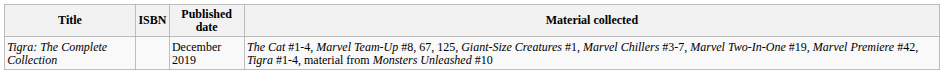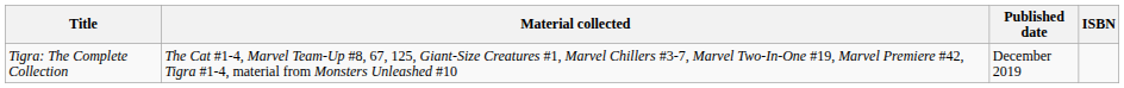 <table class="wikitable sortable">
 <tr>
 <th>Title</th>
+<th>Material collected</th>
+<th>Published date</th>
 <th>ISBN</th>
-<th>Published date</th>
-<th>Material collected</th>
 </tr>
 <tr>
 <td><em>Tigra: The Complete Collection</em></td>
+<td><em>The Cat</em> #1-4, <em>Marvel Team-Up</em> #8, 67, 125, <em>Giant-Size Creatures</em> #1, <em>Marvel Chillers</em> #3-7, <em>Marvel Two-In-One</em> #19, <em>Marvel Premiere</em> #42, <em>Tigra</em> #1-4, material from <em>Monsters Unleashed</em> #10</td>
+<td>December 2019</td>
 <td></td>
-<td>December 2019</td>
-<td><em>The Cat</em> #1-4, <em>Marvel Team-Up</em> #8, 67, 125, <em>Giant-Size Creatures</em> #1, <em>Marvel Chillers</em> #3-7, <em>Marvel Two-In-One</em> #19, <em>Marvel Premiere</em> #42, <em>Tigra</em> #1-4, material from <em>Monsters Unleashed</em> #10</td>
 </tr>
 </table>
